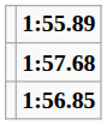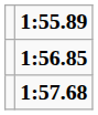 <table class="wikitable">
 <tr>
 <td></td>
 <td align=center><strong>1:55.89</strong></td>
 </tr>
 <tr>
 <td></td>
-<td align=center><strong>1:57.68</strong></td>
+<td align=center><strong>1:56.85</strong></td>
 </tr>
 <tr>
 <td></td>
-<td align=center><strong>1:56.85</strong></td>
+<td align=center><strong>1:57.68</strong></td>
 </tr>
 </table>
